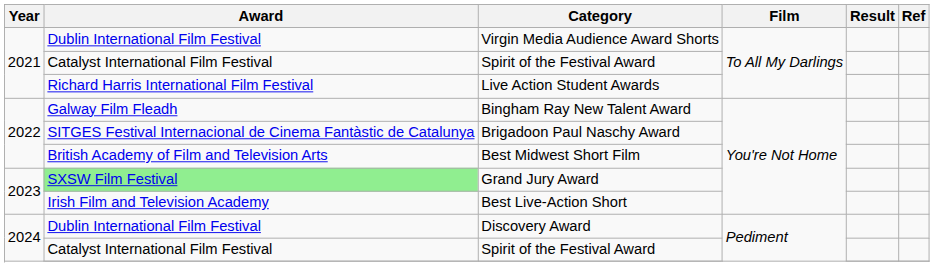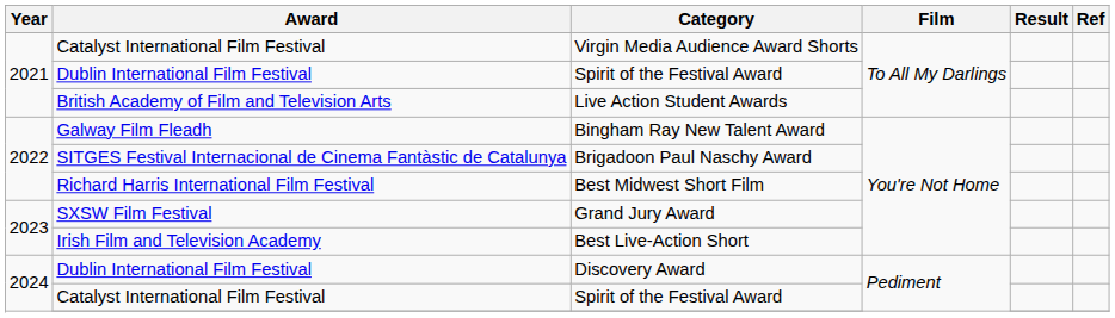 <table class="wikitable plainrowheaders">
 <tr>
 <th>Year</th>
 <th>Award</th>
 <th>Category</th>
 <th>Film</th>
 <th>Result</th>
 <th>Ref</th>
 </tr>
 <tr>
 <td rowspan="3">2021</td>
-<td><a href='#'>Dublin International Film Festival</a></td>
+<td>Catalyst International Film Festival</td>
 <td>Virgin Media Audience Award Shorts</td>
 <td rowspan="3"><em>To All My Darlings</em></td>
 <td></td>
 <td></td>
 </tr>
 <tr>
-<td>Catalyst International Film Festival</td>
+<td><a href='#'>Dublin International Film Festival</a></td>
 <td>Spirit of the Festival Award</td>
 <td></td>
 <td></td>
 </tr>
 <tr>
-<td><a href='#'>Richard Harris International Film Festival</a></td>
+<td><a href='#'>British Academy of Film and Television Arts</a></td>
 <td>Live Action Student Awards</td>
 <td></td>
 <td></td>
 </tr>
 <tr>
 <td rowspan="3">2022</td>
 <td><a href='#'>Galway Film Fleadh</a></td>
 <td>Bingham Ray New Talent Award</td>
 <td rowspan="5"><em>You're Not Home</em></td>
 <td></td>
 <td></td>
 </tr>
 <tr>
 <td><a href='#'>SITGES Festival Internacional de Cinema Fantàstic de Catalunya</a></td>
 <td>Brigadoon Paul Naschy Award</td>
 <td></td>
 <td></td>
 </tr>
 <tr>
-<td><a href='#'>British Academy of Film and Television Arts</a></td>
+<td><a href='#'>Richard Harris International Film Festival</a></td>
 <td>Best Midwest Short Film</td>
 <td></td>
 <td></td>
 </tr>
 <tr>
 <td rowspan="2">2023</td>
-<td style="background: lightgreen;"><a href='#'>SXSW Film Festival</a></td>
+<td><a href='#'>SXSW Film Festival</a></td>
 <td>Grand Jury Award</td>
 <td></td>
 </tr>
 <tr>
 <td><a href='#'>Irish Film and Television Academy</a></td>
 <td>Best Live-Action Short</td>
 <td></td>
 <td></td>
 </tr>
 <tr>
 <td rowspan="4">2024</td>
 <td><a href='#'>Dublin International Film Festival</a></td>
 <td>Discovery Award</td>
 <td rowspan="9"><em>Pediment</em></td>
 <td></td>
 </tr>
 <tr>
 <td>Catalyst International Film Festival</td>
 <td>Spirit of the Festival Award</td>
 <td></td>
 <td></td>
 </tr>
 <tr>
 </tr>
 </table>
